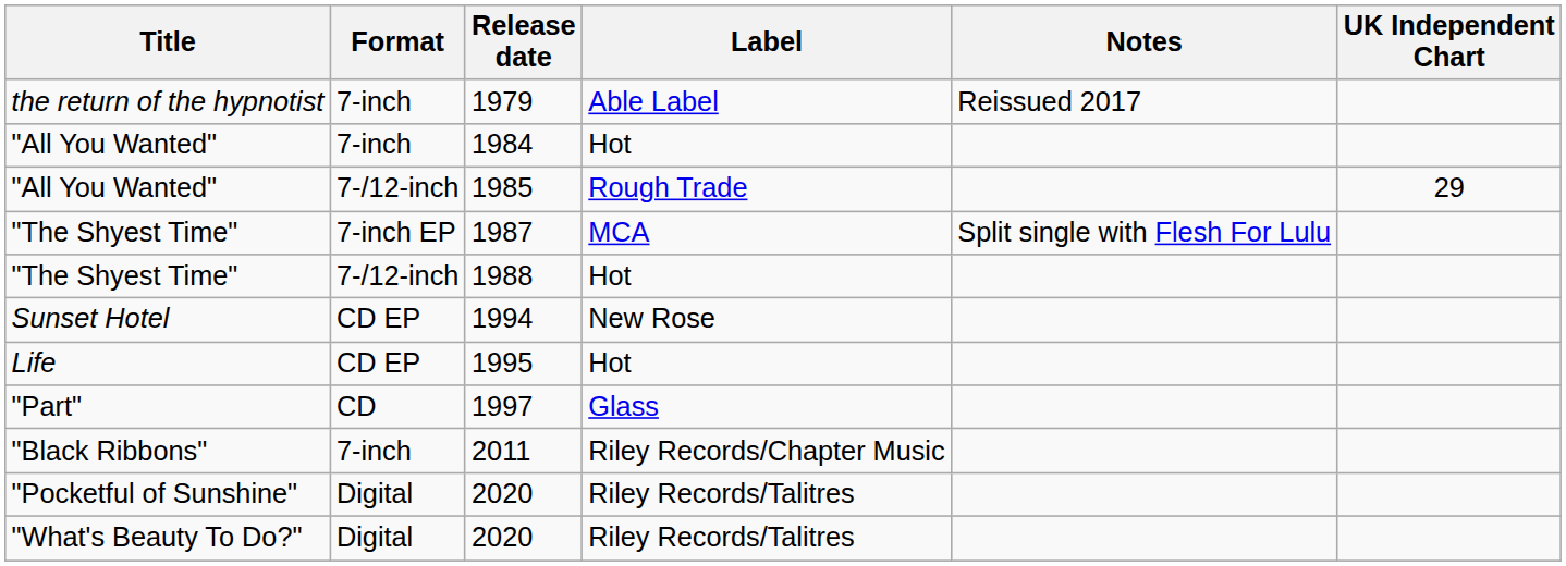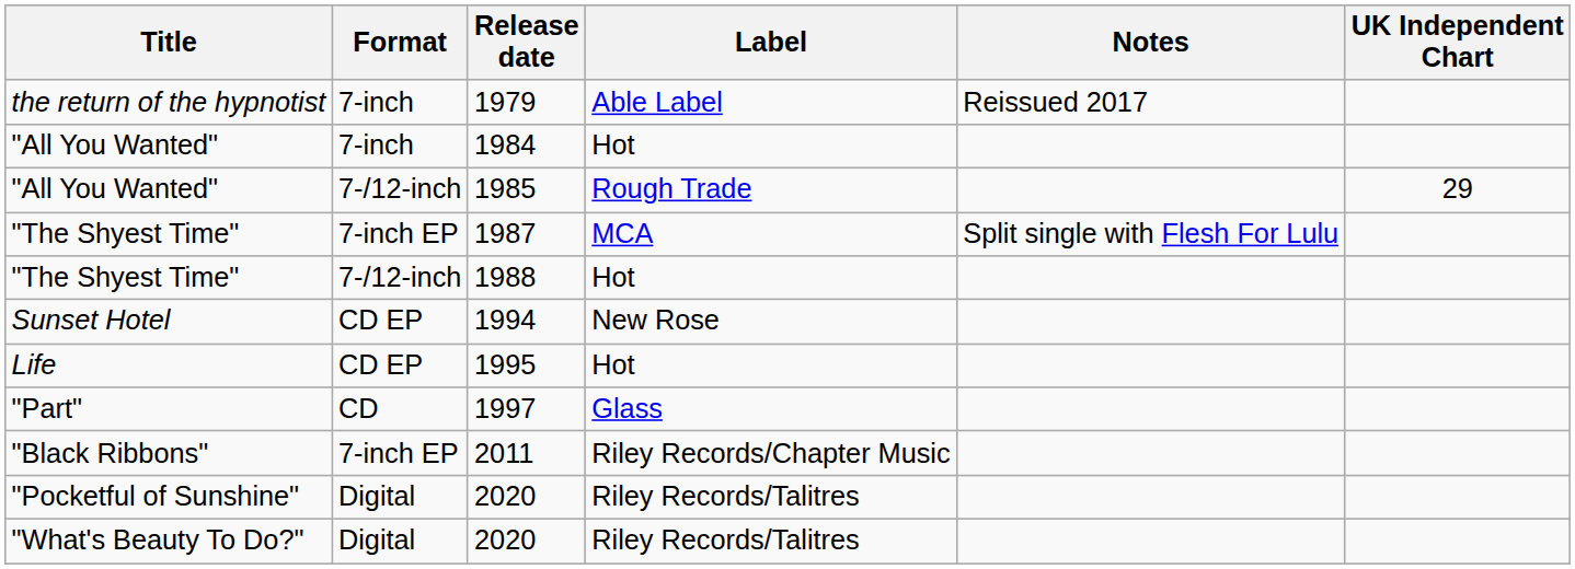 <table class="wikitable"|>
 <tr>
 <th>Title</th>
 <th>Format</th>
 <th>Release<br>date</th>
 <th>Label</th>
 <th>Notes</th>
 <th>UK Independent<br>Chart</th>
 </tr>
 <tr>
 <td><em>the return of the hypnotist</em></td>
 <td>7-inch</td>
 <td>1979</td>
 <td><a href='#'>Able Label</a></td>
 <td>Reissued 2017</td>
 <td></td>
 </tr>
 <tr>
 <td>"All You Wanted"</td>
 <td>7-inch</td>
 <td>1984</td>
 <td>Hot</td>
 <td></td>
 <td></td>
 </tr>
 <tr>
 <td>"All You Wanted"</td>
 <td>7-/12-inch</td>
 <td>1985</td>
 <td><a href='#'>Rough Trade</a></td>
 <td></td>
 <td align="center">29</td>
 </tr>
 <tr>
 <td>"The Shyest Time"</td>
 <td>7-inch EP</td>
 <td>1987</td>
 <td><a href='#'>MCA</a></td>
 <td>Split single with <a href='#'>Flesh For Lulu</a></td>
 <td></td>
 </tr>
 <tr>
 <td>"The Shyest Time"</td>
 <td>7-/12-inch</td>
 <td>1988</td>
 <td>Hot</td>
 <td></td>
 <td></td>
 </tr>
 <tr>
 <td><em>Sunset Hotel</em></td>
 <td>CD EP</td>
 <td>1994</td>
 <td>New Rose</td>
 <td></td>
 <td></td>
 </tr>
 <tr>
 <td><em>Life</em></td>
 <td>CD EP</td>
 <td>1995</td>
 <td>Hot</td>
 <td></td>
 <td></td>
 </tr>
 <tr>
 <td>"Part"</td>
 <td>CD</td>
 <td>1997</td>
 <td><a href='#'>Glass</a></td>
 <td></td>
 <td></td>
 </tr>
 <tr>
 <td>"Black Ribbons"</td>
-<td>7-inch</td>
+<td>7-inch EP</td>
 <td>2011</td>
 <td>Riley Records/Chapter Music</td>
 <td></td>
 <td></td>
 </tr>
 <tr>
 <td>"Pocketful of Sunshine"</td>
 <td>Digital</td>
 <td>2020</td>
 <td>Riley Records/Talitres</td>
 <td></td>
 <td></td>
 </tr>
 <tr>
 <td>"What's Beauty To Do?"</td>
 <td>Digital</td>
 <td>2020</td>
 <td>Riley Records/Talitres</td>
 <td></td>
 <td></td>
 </tr>
 </table>
